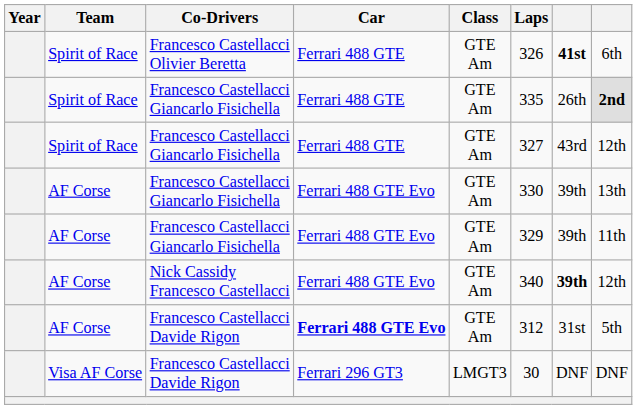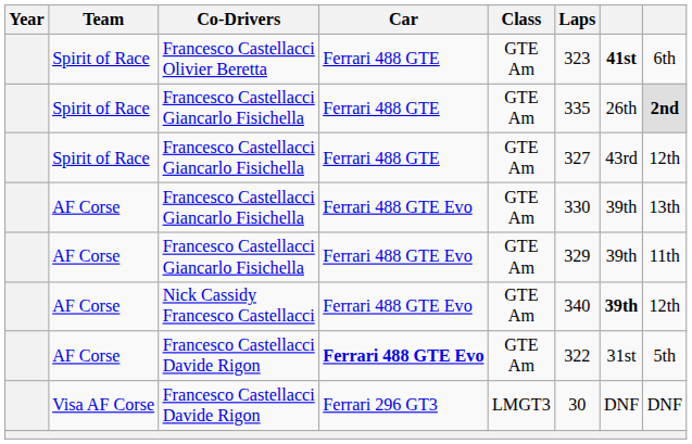 <table class="wikitable" style="text-align:center; font-size:90%">
 <tr>
 <th>Year</th>
 <th>Team</th>
 <th>Co-Drivers</th>
 <th>Car</th>
 <th>Class</th>
 <th>Laps</th>
 <th></th>
 <th></th>
 </tr>
 <tr>
 <th></th>
 <td align="left"> <a href='#'>Spirit of Race</a></td>
 <td align="left"> <a href='#'>Francesco Castellacci</a><br> <a href='#'>Olivier Beretta</a></td>
 <td align="left"><a href='#'>Ferrari 488 GTE</a></td>
 <td>GTE<br>Am</td>
-<td>326</td>
+<td>323</td>
 <td><strong>41st</strong></td>
 <td>6th</td>
 </tr>
 <tr>
 <th></th>
 <td align="left"> <a href='#'>Spirit of Race</a></td>
 <td align="left"> <a href='#'>Francesco Castellacci</a><br> <a href='#'>Giancarlo Fisichella</a></td>
 <td align="left"><a href='#'>Ferrari 488 GTE</a></td>
 <td>GTE<br>Am</td>
 <td>335</td>
 <td>26th</td>
 <td style="background:#DFDFDF;"><strong>2nd</strong></td>
 </tr>
 <tr>
 <th></th>
 <td align="left"> <a href='#'>Spirit of Race</a></td>
 <td align="left"> <a href='#'>Francesco Castellacci</a><br> <a href='#'>Giancarlo Fisichella</a></td>
 <td align="left"><a href='#'>Ferrari 488 GTE</a></td>
 <td>GTE<br>Am</td>
 <td>327</td>
 <td>43rd</td>
 <td>12th</td>
 </tr>
 <tr>
 <th></th>
 <td align="left"> <a href='#'>AF Corse</a></td>
 <td align="left"> <a href='#'>Francesco Castellacci</a><br> <a href='#'>Giancarlo Fisichella</a></td>
 <td align="left"><a href='#'>Ferrari 488 GTE Evo</a></td>
 <td>GTE<br>Am</td>
 <td>330</td>
 <td>39th</td>
 <td>13th</td>
 </tr>
 <tr>
 <th></th>
 <td align="left"> <a href='#'>AF Corse</a></td>
 <td align="left"> <a href='#'>Francesco Castellacci</a><br> <a href='#'>Giancarlo Fisichella</a></td>
 <td align="left"><a href='#'>Ferrari 488 GTE Evo</a></td>
 <td>GTE<br>Am</td>
 <td>329</td>
 <td>39th</td>
 <td>11th</td>
 </tr>
 <tr>
 <th></th>
 <td align="left"> <a href='#'>AF Corse</a></td>
 <td align="left"> <a href='#'>Nick Cassidy</a><br> <a href='#'>Francesco Castellacci</a></td>
 <td align="left"><a href='#'>Ferrari 488 GTE Evo</a></td>
 <td>GTE<br>Am</td>
 <td>340</td>
 <td><strong>39th</strong></td>
 <td>12th</td>
 </tr>
 <tr>
 <th></th>
 <td align="left"> <a href='#'>AF Corse</a></td>
 <td align="left"> <a href='#'>Francesco Castellacci</a><br> <a href='#'>Davide Rigon</a></td>
 <td align="left"><strong><a href='#'>Ferrari 488 GTE Evo</a></strong></td>
 <td>GTE<br>Am</td>
-<td>312</td>
+<td>322</td>
 <td>31st</td>
 <td>5th</td>
 </tr>
 <tr>
 <th></th>
 <td align="left"> <a href='#'>Visa AF Corse</a></td>
 <td align="left"> <a href='#'>Francesco Castellacci</a><br> <a href='#'>Davide Rigon</a></td>
 <td align="left"><a href='#'>Ferrari 296 GT3</a></td>
 <td>LMGT3</td>
 <td>30</td>
 <td>DNF</td>
 <td>DNF</td>
 </tr>
 <tr>
 <th colspan="16"></th>
 </tr>
 </table>
